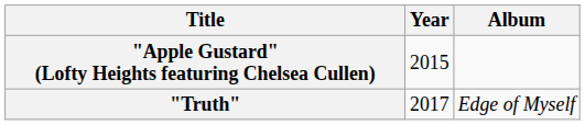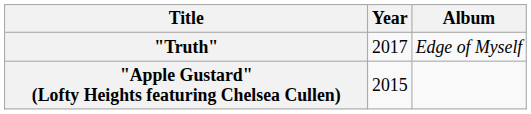 <table class="wikitable plainrowheaders" style="text-align:center;">
 <tr>
 <th scope="col" style="width:20em;">Title</th>
 <th scope="col">Year</th>
 <th scope="col">Album</th>
 </tr>
 <tr>
+<th scope="row">"Truth"</th>
+<td>2017</td>
+<td><em>Edge of Myself</em></td>
+</tr>
+<tr>
 <th scope="row">"Apple Gustard"<br><span>(Lofty Heights featuring Chelsea Cullen)</span></th>
 <td>2015</td>
 <td></td>
 </tr>
-<tr>
-<th scope="row">"Truth"</th>
-<td>2017</td>
-<td><em>Edge of Myself</em></td>
-</tr>
 </table>
